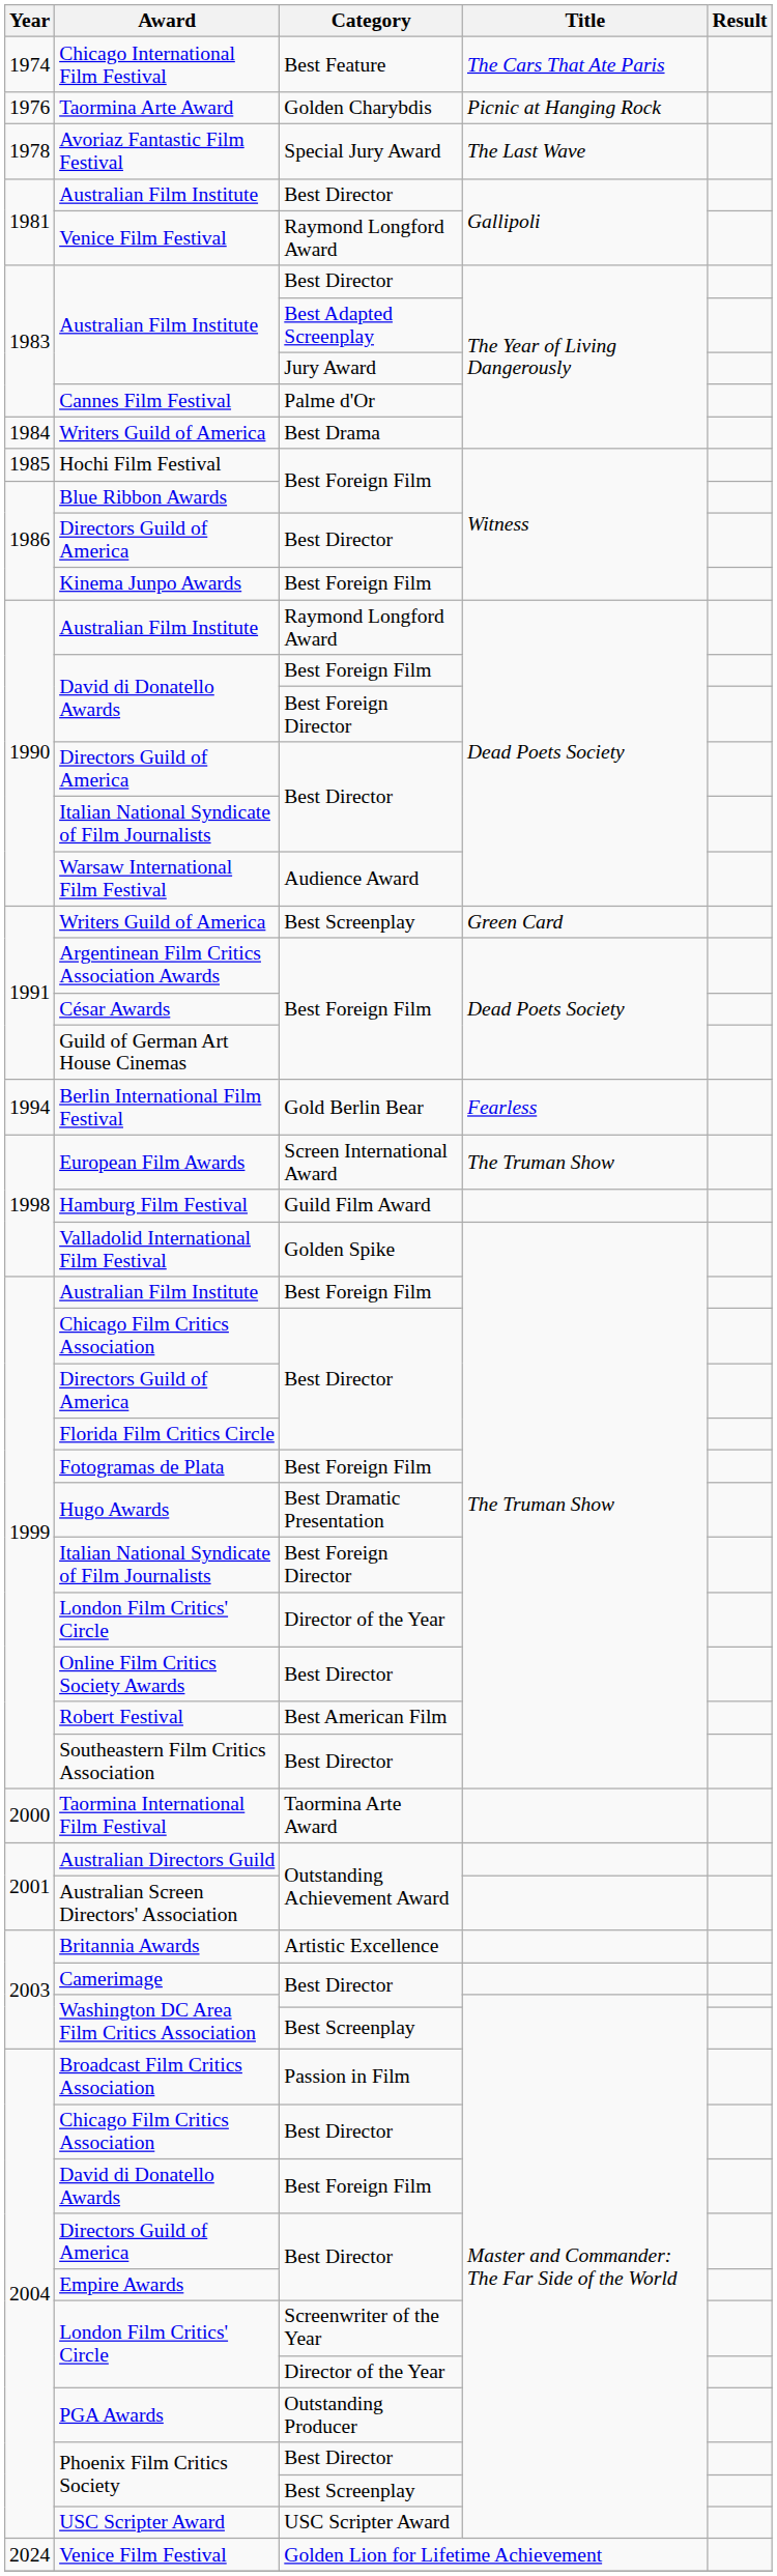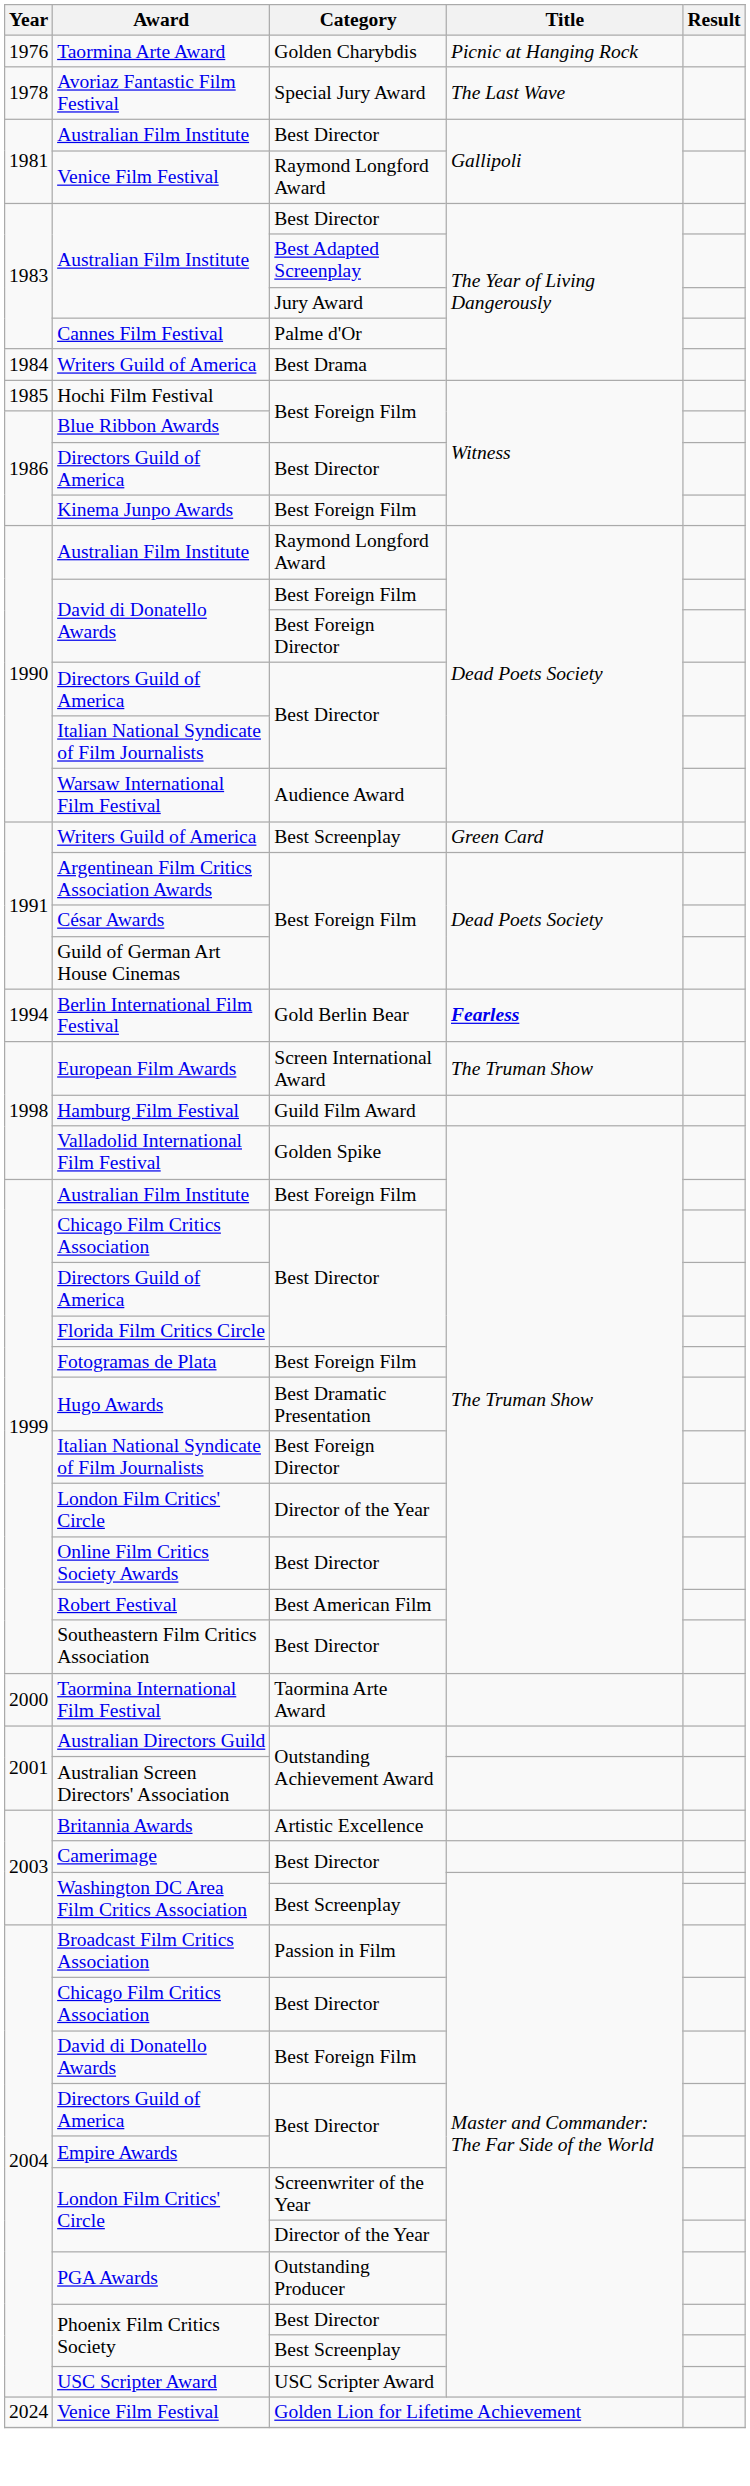 <table class="wikitable">
 <tr>
 <th>Year</th>
 <th>Award</th>
 <th>Category</th>
 <th>Title</th>
 <th>Result</th>
-</tr>
-<tr>
-<td>1974</td>
-<td><a href='#'>Chicago International Film Festival</a></td>
-<td>Best Feature</td>
-<td><em><a href='#'>The Cars That Ate Paris</a></em></td>
-<td></td>
 </tr>
 <tr>
 <td>1976</td>
 <td><a href='#'>Taormina Arte Award</a></td>
 <td>Golden Charybdis</td>
 <td><em>Picnic at Hanging Rock</em></td>
 <td></td>
 </tr>
 <tr>
 <td>1978</td>
 <td><a href='#'>Avoriaz Fantastic Film Festival</a></td>
 <td>Special Jury Award</td>
 <td><em>The Last Wave</em></td>
 <td></td>
 </tr>
 <tr>
 <td rowspan=2>1981</td>
 <td><a href='#'>Australian Film Institute</a></td>
 <td>Best Director</td>
 <td rowspan=2><em>Gallipoli</em></td>
 <td></td>
 </tr>
 <tr>
 <td><a href='#'>Venice Film Festival</a></td>
 <td>Raymond Longford Award</td>
 <td></td>
 </tr>
 <tr>
 <td rowspan=4>1983</td>
 <td rowspan=3><a href='#'>Australian Film Institute</a></td>
 <td>Best Director</td>
 <td rowspan="5"><em>The Year of Living Dangerously</em></td>
 <td></td>
 </tr>
 <tr>
 <td><a href='#'>Best Adapted Screenplay</a></td>
 <td></td>
 </tr>
 <tr>
 <td>Jury Award</td>
 <td></td>
 </tr>
 <tr>
 <td><a href='#'>Cannes Film Festival</a></td>
 <td>Palme d'Or</td>
 <td></td>
 </tr>
 <tr>
 <td>1984</td>
 <td><a href='#'>Writers Guild of America</a></td>
 <td>Best Drama</td>
 <td></td>
 </tr>
 <tr>
 <td>1985</td>
 <td>Hochi Film Festival</td>
 <td rowspan="2">Best Foreign Film</td>
 <td rowspan="4"><em>Witness</em></td>
 <td></td>
 </tr>
 <tr>
 <td rowspan=3>1986</td>
 <td><a href='#'>Blue Ribbon Awards</a></td>
 <td></td>
 </tr>
 <tr>
 <td><a href='#'>Directors Guild of America</a></td>
 <td>Best Director</td>
 <td></td>
 </tr>
 <tr>
 <td><a href='#'>Kinema Junpo Awards</a></td>
 <td>Best Foreign Film</td>
 <td></td>
 </tr>
 <tr>
 <td rowspan=6>1990</td>
 <td><a href='#'>Australian Film Institute</a></td>
 <td>Raymond Longford Award</td>
 <td rowspan=6><em>Dead Poets Society</em></td>
 <td></td>
 </tr>
 <tr>
 <td rowspan=2><a href='#'>David di Donatello Awards</a></td>
 <td>Best Foreign Film</td>
 <td></td>
 </tr>
 <tr>
 <td>Best Foreign Director</td>
 <td></td>
 </tr>
 <tr>
 <td><a href='#'>Directors Guild of America</a></td>
 <td rowspan="2">Best Director</td>
 <td></td>
 </tr>
 <tr>
 <td><a href='#'>Italian National Syndicate of Film Journalists</a></td>
 <td></td>
 </tr>
 <tr>
 <td><a href='#'>Warsaw International Film Festival</a></td>
 <td>Audience Award</td>
 <td></td>
 </tr>
 <tr>
 <td rowspan=4>1991</td>
 <td><a href='#'>Writers Guild of America</a></td>
 <td>Best Screenplay</td>
 <td><em>Green Card</em></td>
 <td></td>
 </tr>
 <tr>
 <td><a href='#'>Argentinean Film Critics Association Awards</a></td>
 <td rowspan="3">Best Foreign Film</td>
 <td rowspan=3><em>Dead Poets Society</em></td>
 <td></td>
 </tr>
 <tr>
 <td><a href='#'>César Awards</a></td>
 <td></td>
 </tr>
 <tr>
 <td>Guild of German Art House Cinemas</td>
 <td></td>
 </tr>
 <tr>
 <td>1994</td>
 <td><a href='#'>Berlin International Film Festival</a></td>
 <td>Gold Berlin Bear</td>
-<td><em><a href='#'>Fearless</a></em></td>
+<td><strong><em><a href='#'>Fearless</a></em></strong></td>
 <td></td>
 </tr>
 <tr>
 <td rowspan=3>1998</td>
 <td><a href='#'>European Film Awards</a></td>
 <td>Screen International Award</td>
 <td><em>The Truman Show</em></td>
 <td></td>
 </tr>
 <tr>
 <td><a href='#'>Hamburg Film Festival</a></td>
 <td>Guild Film Award</td>
 <td></td>
 <td></td>
 </tr>
 <tr>
 <td><a href='#'>Valladolid International Film Festival</a></td>
 <td>Golden Spike</td>
 <td rowspan="12"><em>The Truman Show</em></td>
 <td></td>
 </tr>
 <tr>
 <td rowspan=11>1999</td>
 <td><a href='#'>Australian Film Institute</a></td>
 <td>Best Foreign Film</td>
 <td></td>
 </tr>
 <tr>
 <td><a href='#'>Chicago Film Critics Association</a></td>
 <td rowspan="3">Best Director</td>
 <td></td>
 </tr>
 <tr>
 <td><a href='#'>Directors Guild of America</a></td>
 <td></td>
 </tr>
 <tr>
 <td><a href='#'>Florida Film Critics Circle</a></td>
 <td></td>
 </tr>
 <tr>
 <td><a href='#'>Fotogramas de Plata</a></td>
 <td>Best Foreign Film</td>
 <td></td>
 </tr>
 <tr>
 <td><a href='#'>Hugo Awards</a></td>
 <td>Best Dramatic Presentation</td>
 <td></td>
 </tr>
 <tr>
 <td><a href='#'>Italian National Syndicate of Film Journalists</a></td>
 <td>Best Foreign Director</td>
 <td></td>
 </tr>
 <tr>
 <td><a href='#'>London Film Critics' Circle</a></td>
 <td>Director of the Year</td>
 <td></td>
 </tr>
 <tr>
 <td><a href='#'>Online Film Critics Society Awards</a></td>
 <td>Best Director</td>
 <td></td>
 </tr>
 <tr>
 <td><a href='#'>Robert Festival</a></td>
 <td>Best American Film</td>
 <td></td>
 </tr>
 <tr>
 <td>Southeastern Film Critics Association</td>
 <td>Best Director</td>
 <td></td>
 </tr>
 <tr>
 <td>2000</td>
 <td><a href='#'>Taormina International Film Festival</a></td>
 <td>Taormina Arte Award</td>
 <td></td>
 <td></td>
 </tr>
 <tr>
 <td rowspan=2>2001</td>
 <td><a href='#'>Australian Directors Guild</a></td>
 <td rowspan="2">Outstanding Achievement Award</td>
 <td></td>
 <td></td>
 </tr>
 <tr>
 <td>Australian Screen Directors' Association</td>
 <td></td>
 <td></td>
 </tr>
 <tr>
 <td rowspan=4>2003</td>
 <td><a href='#'>Britannia Awards</a></td>
 <td>Artistic Excellence</td>
 <td></td>
 <td></td>
 </tr>
 <tr>
 <td><a href='#'>Camerimage</a></td>
 <td rowspan="2">Best Director</td>
 <td></td>
 <td></td>
 </tr>
 <tr>
 <td rowspan=2><a href='#'>Washington DC Area Film Critics Association</a></td>
 <td rowspan="13"><em>Master and Commander: The Far Side of the World</em></td>
 <td></td>
 </tr>
 <tr>
 <td>Best Screenplay</td>
 <td></td>
 </tr>
 <tr>
 <td rowspan=11>2004</td>
 <td><a href='#'>Broadcast Film Critics Association</a></td>
 <td>Passion in Film</td>
 <td></td>
 </tr>
 <tr>
 <td><a href='#'>Chicago Film Critics Association</a></td>
 <td>Best Director</td>
 <td></td>
 </tr>
 <tr>
 <td><a href='#'>David di Donatello Awards</a></td>
 <td>Best Foreign Film</td>
 <td></td>
 </tr>
 <tr>
 <td><a href='#'>Directors Guild of America</a></td>
 <td rowspan="2">Best Director</td>
 <td></td>
 </tr>
 <tr>
 <td><a href='#'>Empire Awards</a></td>
 <td></td>
 </tr>
 <tr>
 <td rowspan=2><a href='#'>London Film Critics' Circle</a></td>
 <td>Screenwriter of the Year</td>
 <td></td>
 </tr>
 <tr>
 <td>Director of the Year</td>
 <td></td>
 </tr>
 <tr>
 <td><a href='#'>PGA Awards</a></td>
 <td>Outstanding Producer</td>
 <td></td>
 </tr>
 <tr>
 <td rowspan=2>Phoenix Film Critics Society</td>
 <td>Best Director</td>
 <td></td>
 </tr>
 <tr>
 <td>Best Screenplay</td>
 <td></td>
 </tr>
 <tr>
 <td><a href='#'>USC Scripter Award</a></td>
 <td>USC Scripter Award</td>
 <td></td>
 </tr>
 <tr>
 <td>2024</td>
 <td><a href='#'>Venice Film Festival</a></td>
 <td colspan=2><a href='#'>Golden Lion for Lifetime Achievement</a></td>
 <td></td>
 </tr>
 <tr>
 </tr>
 </table>
